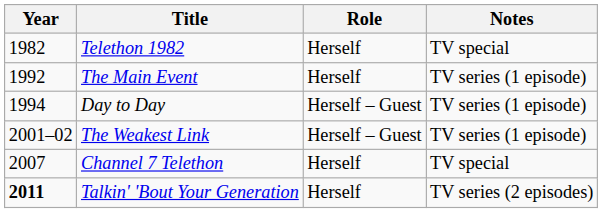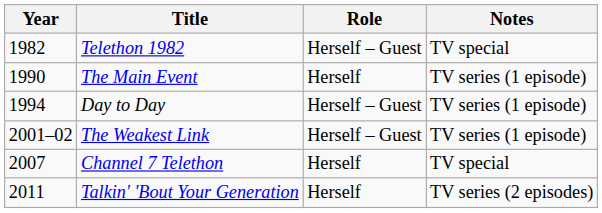 <table class="wikitable">
 <tr>
 <th>Year</th>
 <th>Title</th>
 <th>Role</th>
 <th>Notes</th>
 </tr>
 <tr>
 <td>1982</td>
 <td><em><a href='#'>Telethon 1982</a></em></td>
-<td>Herself</td>
+<td>Herself – Guest</td>
 <td>TV special</td>
 </tr>
 <tr>
-<td>1992</td>
+<td>1990</td>
 <td><em><a href='#'>The Main Event</a></em></td>
 <td>Herself</td>
 <td>TV series (1 episode)</td>
 </tr>
 <tr>
 <td>1994</td>
 <td><em>Day to Day</em></td>
 <td>Herself – Guest</td>
 <td>TV series (1 episode)</td>
 </tr>
 <tr>
 <td>2001–02</td>
 <td><em><a href='#'>The Weakest Link</a></em></td>
 <td>Herself – Guest</td>
 <td>TV series (1 episode)</td>
 </tr>
 <tr>
 <td>2007</td>
 <td><em><a href='#'>Channel 7 Telethon</a></em></td>
 <td>Herself</td>
 <td>TV special</td>
 </tr>
 <tr>
-<td><strong>2011</strong></td>
+<td>2011</td>
 <td><em><a href='#'>Talkin' 'Bout Your Generation</a></em></td>
 <td>Herself</td>
 <td>TV series (2 episodes)</td>
 </tr>
 </table>
